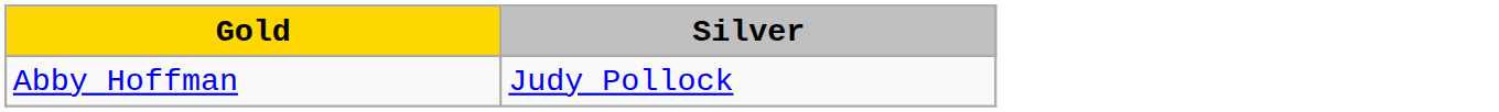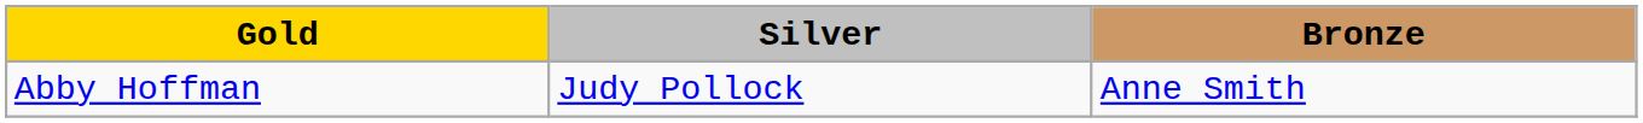 <table class="wikitable">
 <tr>
 <th style="background-color:gold; width:200px;">Gold</th>
 <th style="background-color:silver; width:200px;">Silver</th>
+<th style="background-color:#cc9966; width:200px;">Bronze</th>
 </tr>
 <tr>
 <td><a href='#'>Abby Hoffman</a><br><em></em></td>
 <td><a href='#'>Judy Pollock</a><br><em></em></td>
+<td><a href='#'>Anne Smith</a><br><em></em></td>
 </tr>
 </table>
